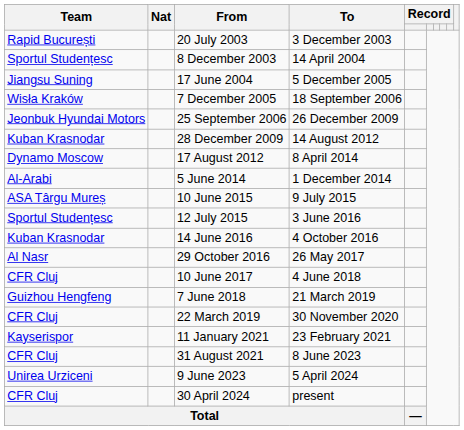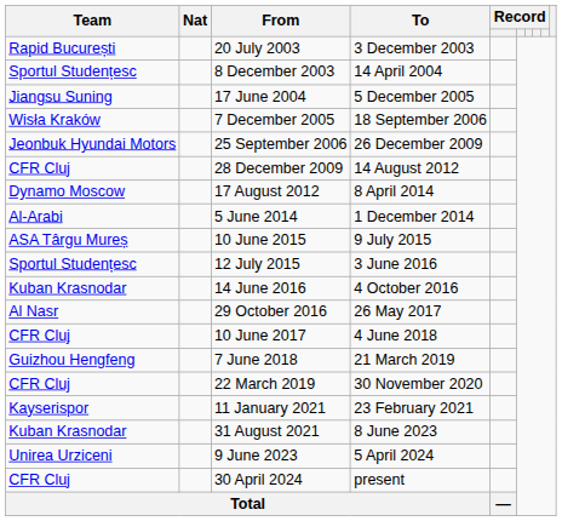 <table class="wikitable" style="text-align: center">
 <tr>
 <th rowspan=2>Team</th>
 <th rowspan=2>Nat</th>
 <th rowspan=2>From</th>
 <th rowspan=2>To</th>
 <th colspan=5>Record</th>
 <th rowspan="2"></th>
 </tr>
 <tr>
 <th></th>
 <th></th>
 <th></th>
 <th></th>
 <th></th>
 </tr>
 <tr>
 <td align=left><a href='#'>Rapid București</a></td>
 <td></td>
 <td align=left>20 July 2003</td>
 <td align=left>3 December 2003<br></td>
 <td></td>
 </tr>
 <tr>
 <td align=left><a href='#'>Sportul Studențesc</a></td>
 <td></td>
 <td align=left>8 December 2003</td>
 <td align=left>14 April 2004<br></td>
 <td></td>
 </tr>
 <tr>
 <td align=left><a href='#'>Jiangsu Suning</a></td>
 <td></td>
 <td align=left>17 June 2004</td>
 <td align=left>5 December 2005<br></td>
 <td></td>
 </tr>
 <tr>
 <td align=left><a href='#'>Wisła Kraków</a></td>
 <td></td>
 <td align=left>7 December 2005</td>
 <td align=left>18 September 2006<br></td>
 <td></td>
 </tr>
 <tr>
 <td align=left><a href='#'>Jeonbuk Hyundai Motors</a></td>
 <td></td>
 <td align=left>25 September 2006</td>
 <td align=left>26 December 2009<br></td>
 <td></td>
 </tr>
 <tr>
-<td align=left><a href='#'>Kuban Krasnodar</a></td>
+<td align=left><a href='#'>CFR Cluj</a></td>
 <td></td>
 <td align=left>28 December 2009</td>
 <td align=left>14 August 2012<br></td>
 <td></td>
 </tr>
 <tr>
 <td align=left><a href='#'>Dynamo Moscow</a></td>
 <td></td>
 <td align=left>17 August 2012</td>
 <td align=left>8 April 2014<br></td>
 <td></td>
 </tr>
 <tr>
 <td align=left><a href='#'>Al-Arabi</a></td>
 <td></td>
 <td align=left>5 June 2014</td>
 <td align=left>1 December 2014<br></td>
 <td></td>
 </tr>
 <tr>
 <td align=left><a href='#'>ASA Târgu Mureș</a></td>
 <td></td>
 <td align=left>10 June 2015</td>
 <td align=left>9 July 2015<br></td>
 <td></td>
 </tr>
 <tr>
 <td align=left><a href='#'>Sportul Studențesc</a></td>
 <td></td>
 <td align=left>12 July 2015</td>
 <td align=left>3 June 2016<br></td>
 <td></td>
 </tr>
 <tr>
 <td align=left><a href='#'>Kuban Krasnodar</a></td>
 <td></td>
 <td align=left>14 June 2016</td>
 <td align=left>4 October 2016<br></td>
 <td></td>
 </tr>
 <tr>
 <td align=left><a href='#'>Al Nasr</a></td>
 <td></td>
 <td align=left>29 October 2016</td>
 <td align=left>26 May 2017<br></td>
 <td></td>
 </tr>
 <tr>
 <td align=left><a href='#'>CFR Cluj</a></td>
 <td></td>
 <td align=left>10 June 2017</td>
 <td align=left>4 June 2018<br></td>
 <td></td>
 </tr>
 <tr>
 <td align=left><a href='#'>Guizhou Hengfeng</a></td>
 <td></td>
 <td align=left>7 June 2018</td>
 <td align=left>21 March 2019<br></td>
 <td></td>
 </tr>
 <tr>
 <td align=left><a href='#'>CFR Cluj</a></td>
 <td></td>
 <td align=left>22 March 2019</td>
 <td align=left>30 November 2020<br></td>
 <td></td>
 </tr>
 <tr>
 <td align=left><a href='#'>Kayserispor</a></td>
 <td></td>
 <td align=left>11 January 2021</td>
 <td align=left>23 February 2021<br></td>
 <td></td>
 </tr>
 <tr>
-<td align=left><a href='#'>CFR Cluj</a></td>
+<td align=left><a href='#'>Kuban Krasnodar</a></td>
 <td></td>
 <td align=left>31 August 2021</td>
 <td align=left>8 June 2023<br></td>
 <td></td>
 </tr>
 <tr>
 <td align=left><a href='#'>Unirea Urziceni</a></td>
 <td></td>
 <td align=left>9 June 2023</td>
 <td align=left>5 April 2024<br></td>
 <td></td>
 </tr>
 <tr>
 <td align=left><a href='#'>CFR Cluj</a></td>
 <td></td>
 <td align=left>30 April 2024</td>
 <td align=left>present<br></td>
 <td></td>
 </tr>
 <tr>
 <th colspan="4">Total<br></th>
 <th>—</th>
 </tr>
 </table>
